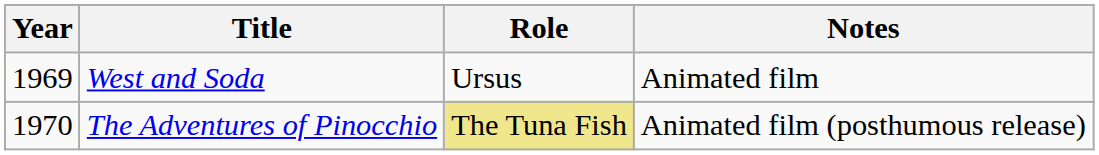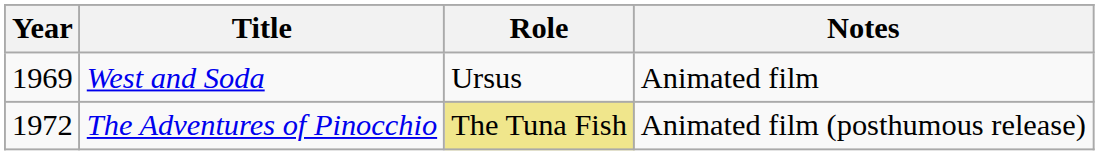 <table class="wikitable plainrowheaders sortable">
 <tr>
 <th scope="col">Year</th>
 <th scope="col">Title</th>
 <th scope="col">Role</th>
 <th scope="col">Notes</th>
 </tr>
 <tr>
 <td>1969</td>
 <td><em><a href='#'>West and Soda</a></em></td>
 <td>Ursus</td>
 <td>Animated film</td>
 </tr>
 <tr>
-<td>1970</td>
+<td>1972</td>
 <td><em><a href='#'>The Adventures of Pinocchio</a></em></td>
 <td style="background: khaki;">The Tuna Fish</td>
 <td>Animated film (posthumous release)</td>
 </tr>
 </table>
